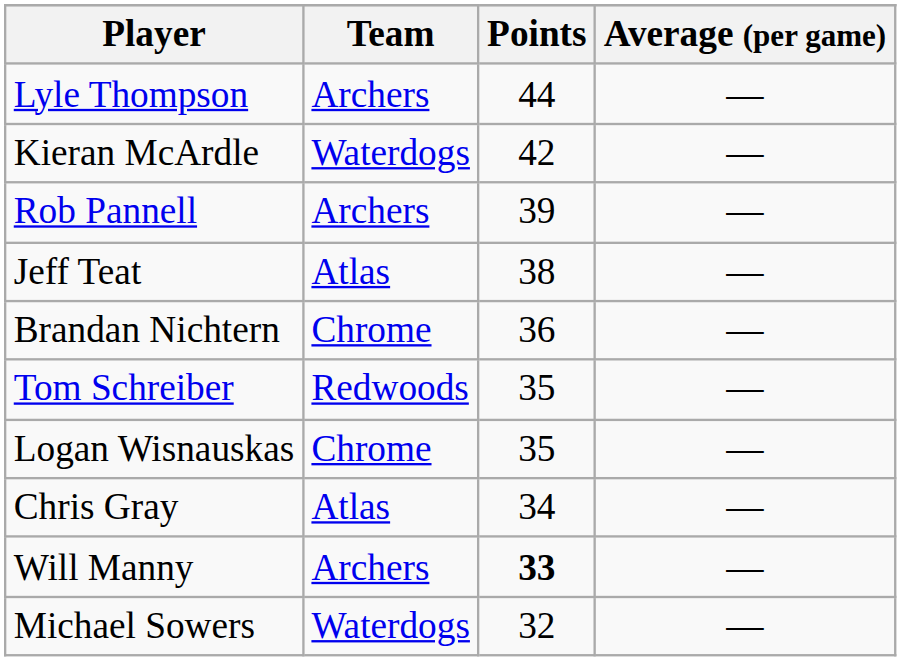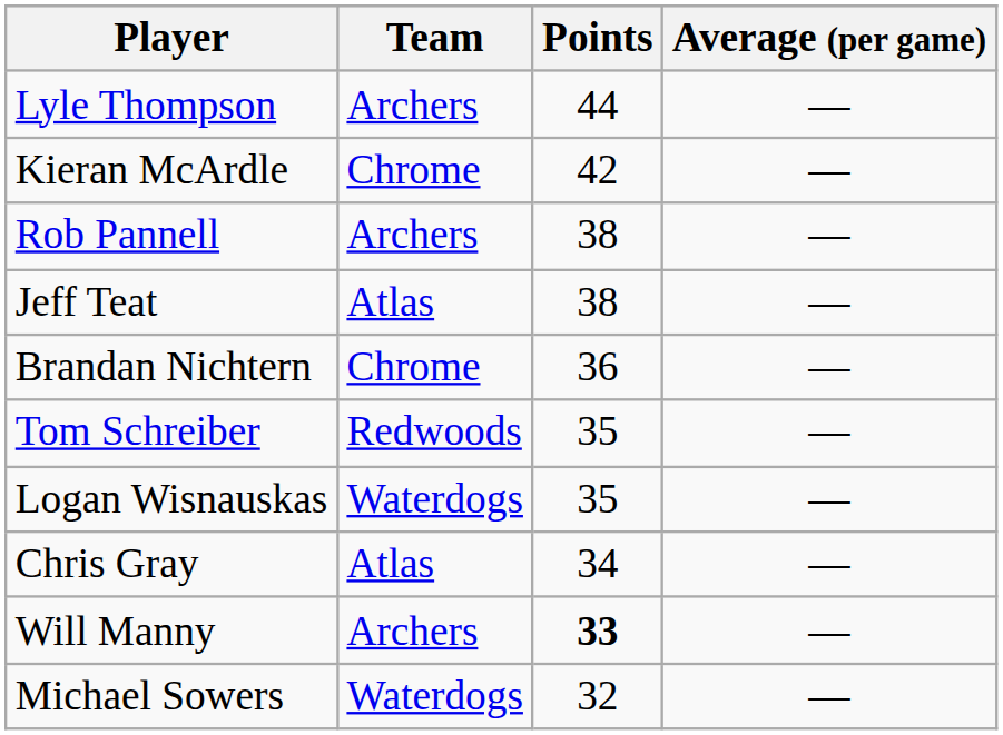 <table class="wikitable sortable" style="text-align:left;">
 <tr>
 </tr>
 <tr>
 <th>Player</th>
 <th>Team</th>
 <th>Points</th>
 <th>Average <small>(per game)</small><br></th>
 </tr>
 <tr>
 <td><a href='#'>Lyle Thompson</a></td>
 <td><a href='#'>Archers</a></td>
 <td style="text-align:center;">44</td>
 <td style="text-align:center;">—</td>
 </tr>
 <tr>
 <td>Kieran McArdle</td>
-<td><a href='#'>Waterdogs</a></td>
+<td><a href='#'>Chrome</a></td>
 <td style="text-align: center;">42</td>
 <td style="text-align:center;">—</td>
 </tr>
 <tr>
 <td><a href='#'>Rob Pannell</a></td>
 <td><a href='#'>Archers</a></td>
-<td style="text-align:center;">39</td>
+<td style="text-align:center;">38</td>
 <td style="text-align:center;">—</td>
 </tr>
 <tr>
 <td>Jeff Teat</td>
 <td><a href='#'>Atlas</a></td>
 <td style="text-align:center;">38</td>
 <td style="text-align:center;">—</td>
 </tr>
 <tr>
 <td>Brandan Nichtern</td>
 <td><a href='#'>Chrome</a></td>
 <td style="text-align:center;">36</td>
 <td style="text-align:center;">—</td>
 </tr>
 <tr>
 <td><a href='#'>Tom Schreiber</a></td>
 <td><a href='#'>Redwoods</a></td>
 <td style="text-align:center;">35</td>
 <td style="text-align:center;">—</td>
 </tr>
 <tr>
 <td>Logan Wisnauskas</td>
-<td><a href='#'>Chrome</a></td>
+<td><a href='#'>Waterdogs</a></td>
 <td style="text-align:center;">35</td>
 <td style="text-align:center;">—</td>
 </tr>
 <tr>
 <td>Chris Gray</td>
 <td><a href='#'>Atlas</a></td>
 <td style="text-align:center;">34</td>
 <td style="text-align:center;">—</td>
 </tr>
 <tr>
 <td>Will Manny</td>
 <td><a href='#'>Archers</a></td>
 <td style="text-align:center;"><strong>33</strong></td>
 <td style="text-align:center;">—</td>
 </tr>
 <tr>
 <td>Michael Sowers</td>
 <td><a href='#'>Waterdogs</a></td>
 <td style="text-align:center;">32</td>
 <td style="text-align:center;">—</td>
 </tr>
 </table>
